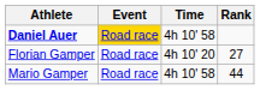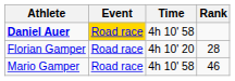 <table class="wikitable" style="text-align:center; font-size:90%">
 <tr>
 <th>Athlete</th>
 <th>Event</th>
 <th>Time</th>
 <th>Rank</th>
 </tr>
 <tr>
 <td align=left><strong><a href='#'>Daniel Auer</a></strong></td>
 <td align=left style="background: gold;"><a href='#'>Road race</a></td>
 <td>4h 10' 58</td>
 <td></td>
 </tr>
 <tr>
 <td align=left><a href='#'>Florian Gamper</a></td>
 <td align=left><a href='#'>Road race</a></td>
 <td>4h 10' 20</td>
-<td>27</td>
+<td>28</td>
 </tr>
 <tr>
 <td align=left><a href='#'>Mario Gamper</a></td>
 <td align=left><a href='#'>Road race</a></td>
 <td>4h 10' 58</td>
-<td>44</td>
+<td>46</td>
 </tr>
 </table>
